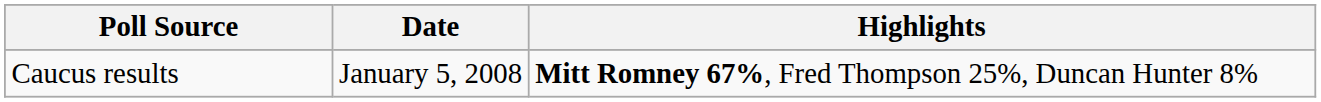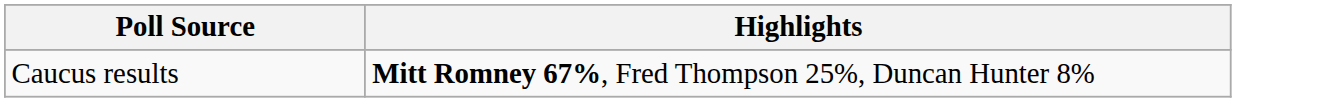 <table class="wikitable sortable">
 <tr>
 <th width="25%">Poll Source</th>
-<th width="15%">Date</th>
 <th width="60%">Highlights</th>
 </tr>
 <tr>
 <td>Caucus results</td>
-<td>January 5, 2008</td>
 <td><strong>Mitt Romney 67%</strong>, Fred Thompson 25%, Duncan Hunter 8%</td>
 </tr>
 </table>
